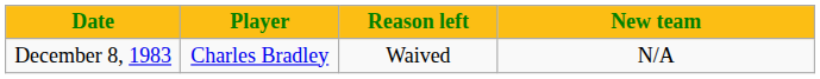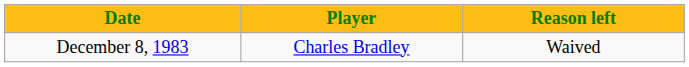 <table class="wikitable sortable sortable">
 <tr>
 <th style="background:#FCBE14; color:green" width="10%">Date</th>
 <th style="background:#FCBE14; color:green" width="10%">Player</th>
 <th style="background:#FCBE14; color:green" width="10%">Reason left</th>
-<th style="background:#FCBE14; color:green" width="20%">New team</th>
 </tr>
 <tr style="text-align: center">
 <td>December 8, <a href='#'>1983</a></td>
 <td><a href='#'>Charles Bradley</a></td>
 <td>Waived</td>
-<td>N/A</td>
 </tr>
 </table>
